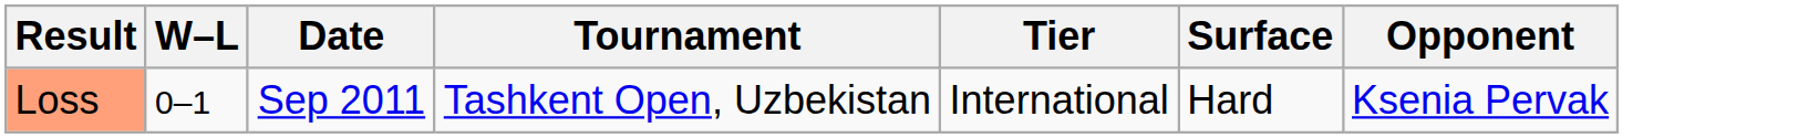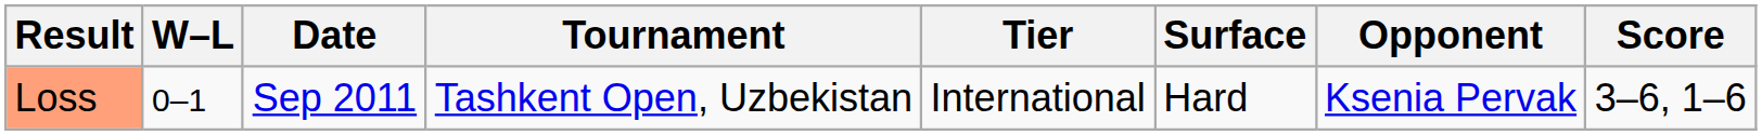 <table class="sortable wikitable">
 <tr>
 <th>Result</th>
 <th class="unsortable">W–L</th>
 <th>Date</th>
 <th>Tournament</th>
 <th>Tier</th>
 <th>Surface</th>
 <th>Opponent</th>
+<th class="unsortable">Score</th>
 </tr>
 <tr>
 <td style="background:#ffa07a;">Loss</td>
 <td><small>0–1</small></td>
 <td><a href='#'>Sep 2011</a></td>
 <td><a href='#'>Tashkent Open</a>, Uzbekistan</td>
 <td>International</td>
 <td>Hard</td>
 <td> <a href='#'>Ksenia Pervak</a></td>
+<td>3–6, 1–6</td>
 </tr>
 </table>
